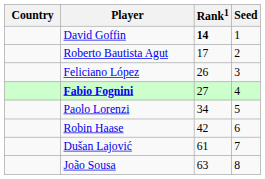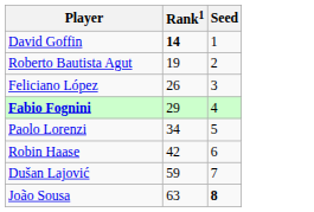 <table class="sortable wikitable">
 <tr>
-<th width="70">Country</th>
 <th width="175">Player</th>
 <th>Rank<sup>1</sup></th>
 <th>Seed</th>
 </tr>
 <tr>
-<td></td>
 <td><a href='#'>David Goffin</a></td>
 <td><strong>14</strong></td>
 <td>1</td>
 </tr>
 <tr>
-<td></td>
 <td><a href='#'>Roberto Bautista Agut</a></td>
-<td>17</td>
+<td>19</td>
 <td>2</td>
 </tr>
 <tr>
-<td></td>
 <td><a href='#'>Feliciano López</a></td>
 <td>26</td>
 <td>3</td>
 </tr>
 <tr style="background:#cfc;">
-<td></td>
 <td><strong><a href='#'>Fabio Fognini</a></strong></td>
-<td>27</td>
+<td>29</td>
 <td>4</td>
 </tr>
 <tr>
-<td></td>
 <td><a href='#'>Paolo Lorenzi</a></td>
 <td>34</td>
 <td>5</td>
 </tr>
 <tr>
-<td></td>
 <td><a href='#'>Robin Haase</a></td>
 <td>42</td>
 <td>6</td>
 </tr>
 <tr>
-<td></td>
 <td><a href='#'>Dušan Lajović</a></td>
-<td>61</td>
+<td>59</td>
 <td>7</td>
 </tr>
 <tr>
-<td></td>
 <td><a href='#'>João Sousa</a></td>
 <td>63</td>
-<td>8</td>
+<td><strong>8</strong></td>
 </tr>
 </table>
